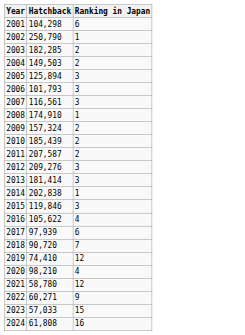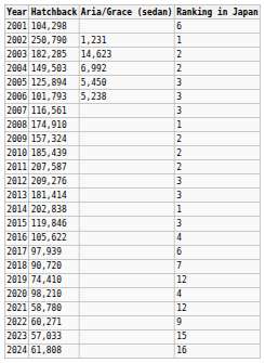 <table class=wikitable style="font-size:97%">
 <tr>
 <th>Year</th>
 <th>Hatchback</th>
+<th>Aria/Grace (sedan)</th>
 <th>Ranking in Japan</th>
 </tr>
 <tr>
 <td>2001</td>
 <td>104,298</td>
+<td></td>
 <td>6</td>
 </tr>
 <tr>
 <td>2002</td>
 <td>250,790</td>
+<td>1,231</td>
 <td>1</td>
 </tr>
 <tr>
 <td>2003</td>
 <td>182,285</td>
+<td>14,623</td>
 <td>2</td>
 </tr>
 <tr>
 <td>2004</td>
 <td>149,503</td>
+<td>6,992</td>
 <td>2</td>
 </tr>
 <tr>
 <td>2005</td>
 <td>125,894</td>
+<td>5,450</td>
 <td>3</td>
 </tr>
 <tr>
 <td>2006</td>
 <td>101,793</td>
+<td>5,238</td>
 <td>3</td>
 </tr>
 <tr>
 <td>2007</td>
 <td>116,561</td>
+<td></td>
 <td>3</td>
 </tr>
 <tr>
 <td>2008</td>
 <td>174,910</td>
+<td></td>
 <td>1</td>
 </tr>
 <tr>
 <td>2009</td>
 <td>157,324</td>
+<td></td>
 <td>2</td>
 </tr>
 <tr>
 <td>2010</td>
 <td>185,439</td>
+<td></td>
 <td>2</td>
 </tr>
 <tr>
 <td>2011</td>
 <td>207,587</td>
+<td></td>
 <td>2</td>
 </tr>
 <tr>
 <td>2012</td>
 <td>209,276</td>
+<td></td>
 <td>3</td>
 </tr>
 <tr>
 <td>2013</td>
 <td>181,414</td>
+<td></td>
 <td>3</td>
 </tr>
 <tr>
 <td>2014</td>
 <td>202,838</td>
+<td></td>
 <td>1</td>
 </tr>
 <tr>
 <td>2015</td>
 <td>119,846</td>
+<td></td>
 <td>3</td>
 </tr>
 <tr>
 <td>2016</td>
 <td>105,622</td>
+<td></td>
 <td>4</td>
 </tr>
 <tr>
 <td>2017</td>
 <td>97,939</td>
+<td></td>
 <td>6</td>
 </tr>
 <tr>
 <td>2018</td>
 <td>90,720</td>
+<td></td>
 <td>7</td>
 </tr>
 <tr>
 <td>2019</td>
 <td>74,410</td>
+<td></td>
 <td>12</td>
 </tr>
 <tr>
 <td>2020</td>
 <td>98,210</td>
+<td></td>
 <td>4</td>
 </tr>
 <tr>
 <td>2021</td>
 <td>58,780</td>
+<td></td>
 <td>12</td>
 </tr>
 <tr>
 <td>2022</td>
 <td>60,271</td>
+<td></td>
 <td>9</td>
 </tr>
 <tr>
 <td>2023</td>
 <td>57,033</td>
+<td></td>
 <td>15</td>
 </tr>
 <tr>
 <td>2024</td>
 <td>61,808</td>
+<td></td>
 <td>16</td>
 </tr>
 </table>
